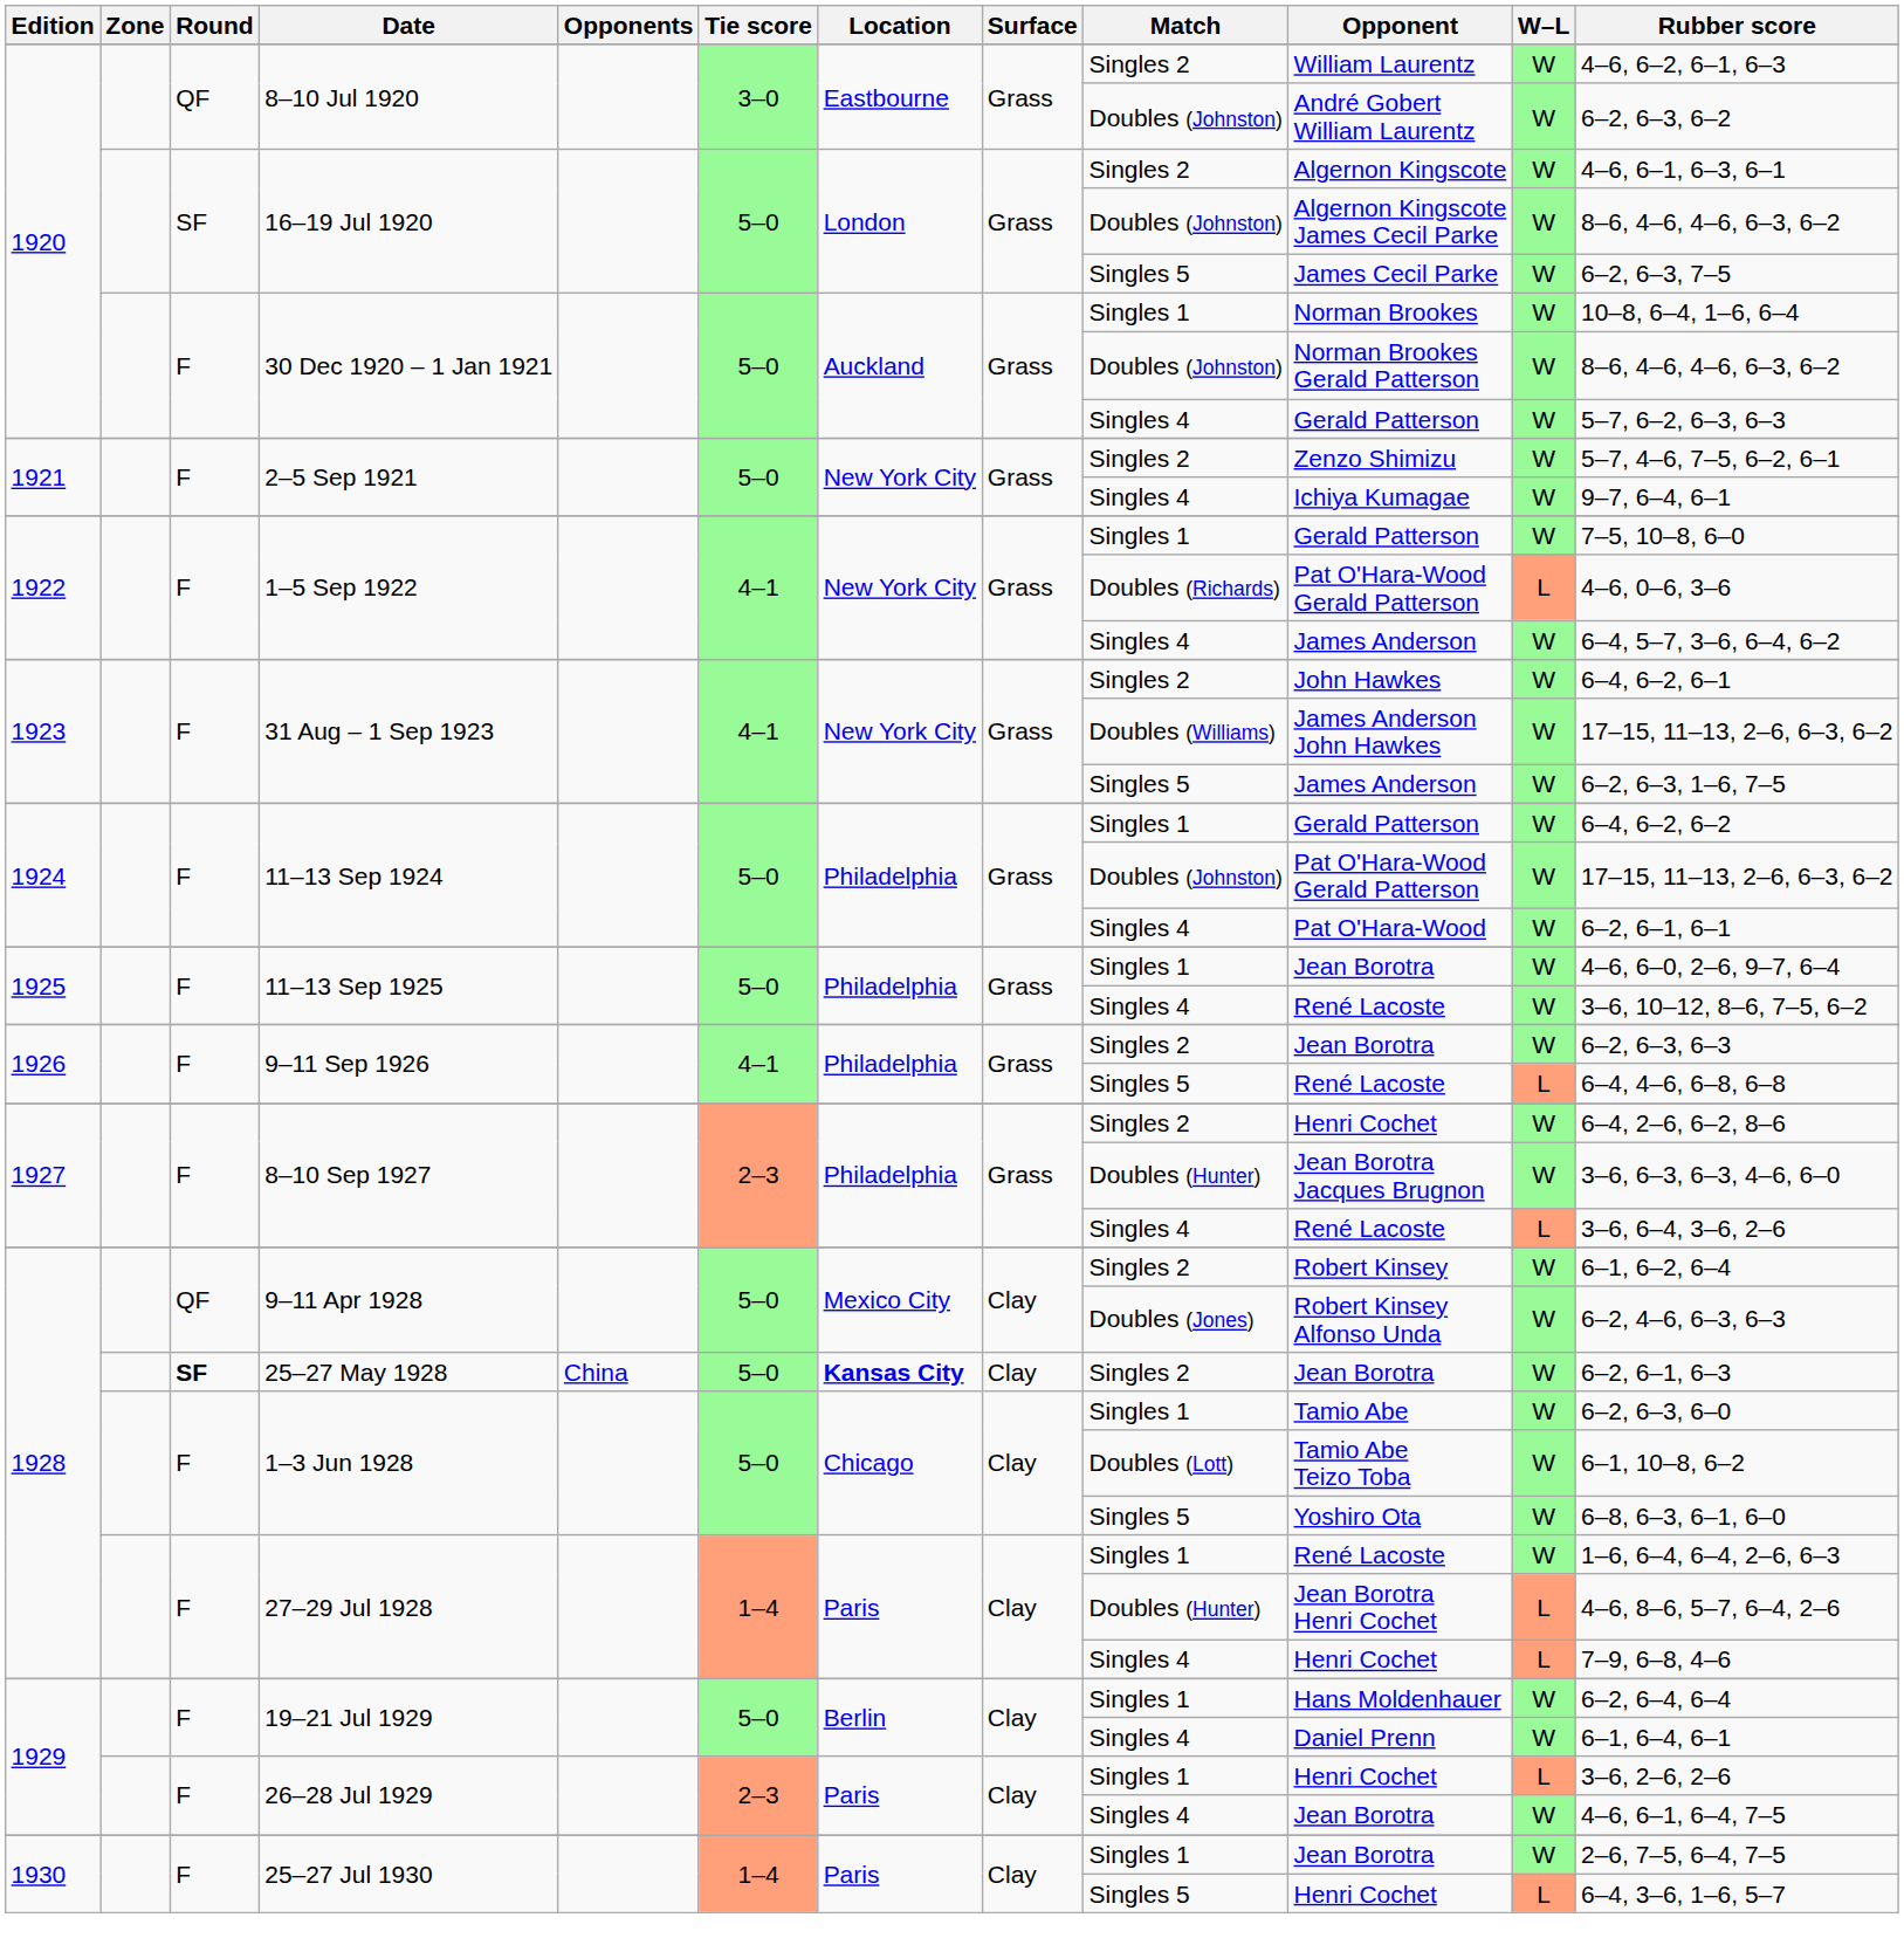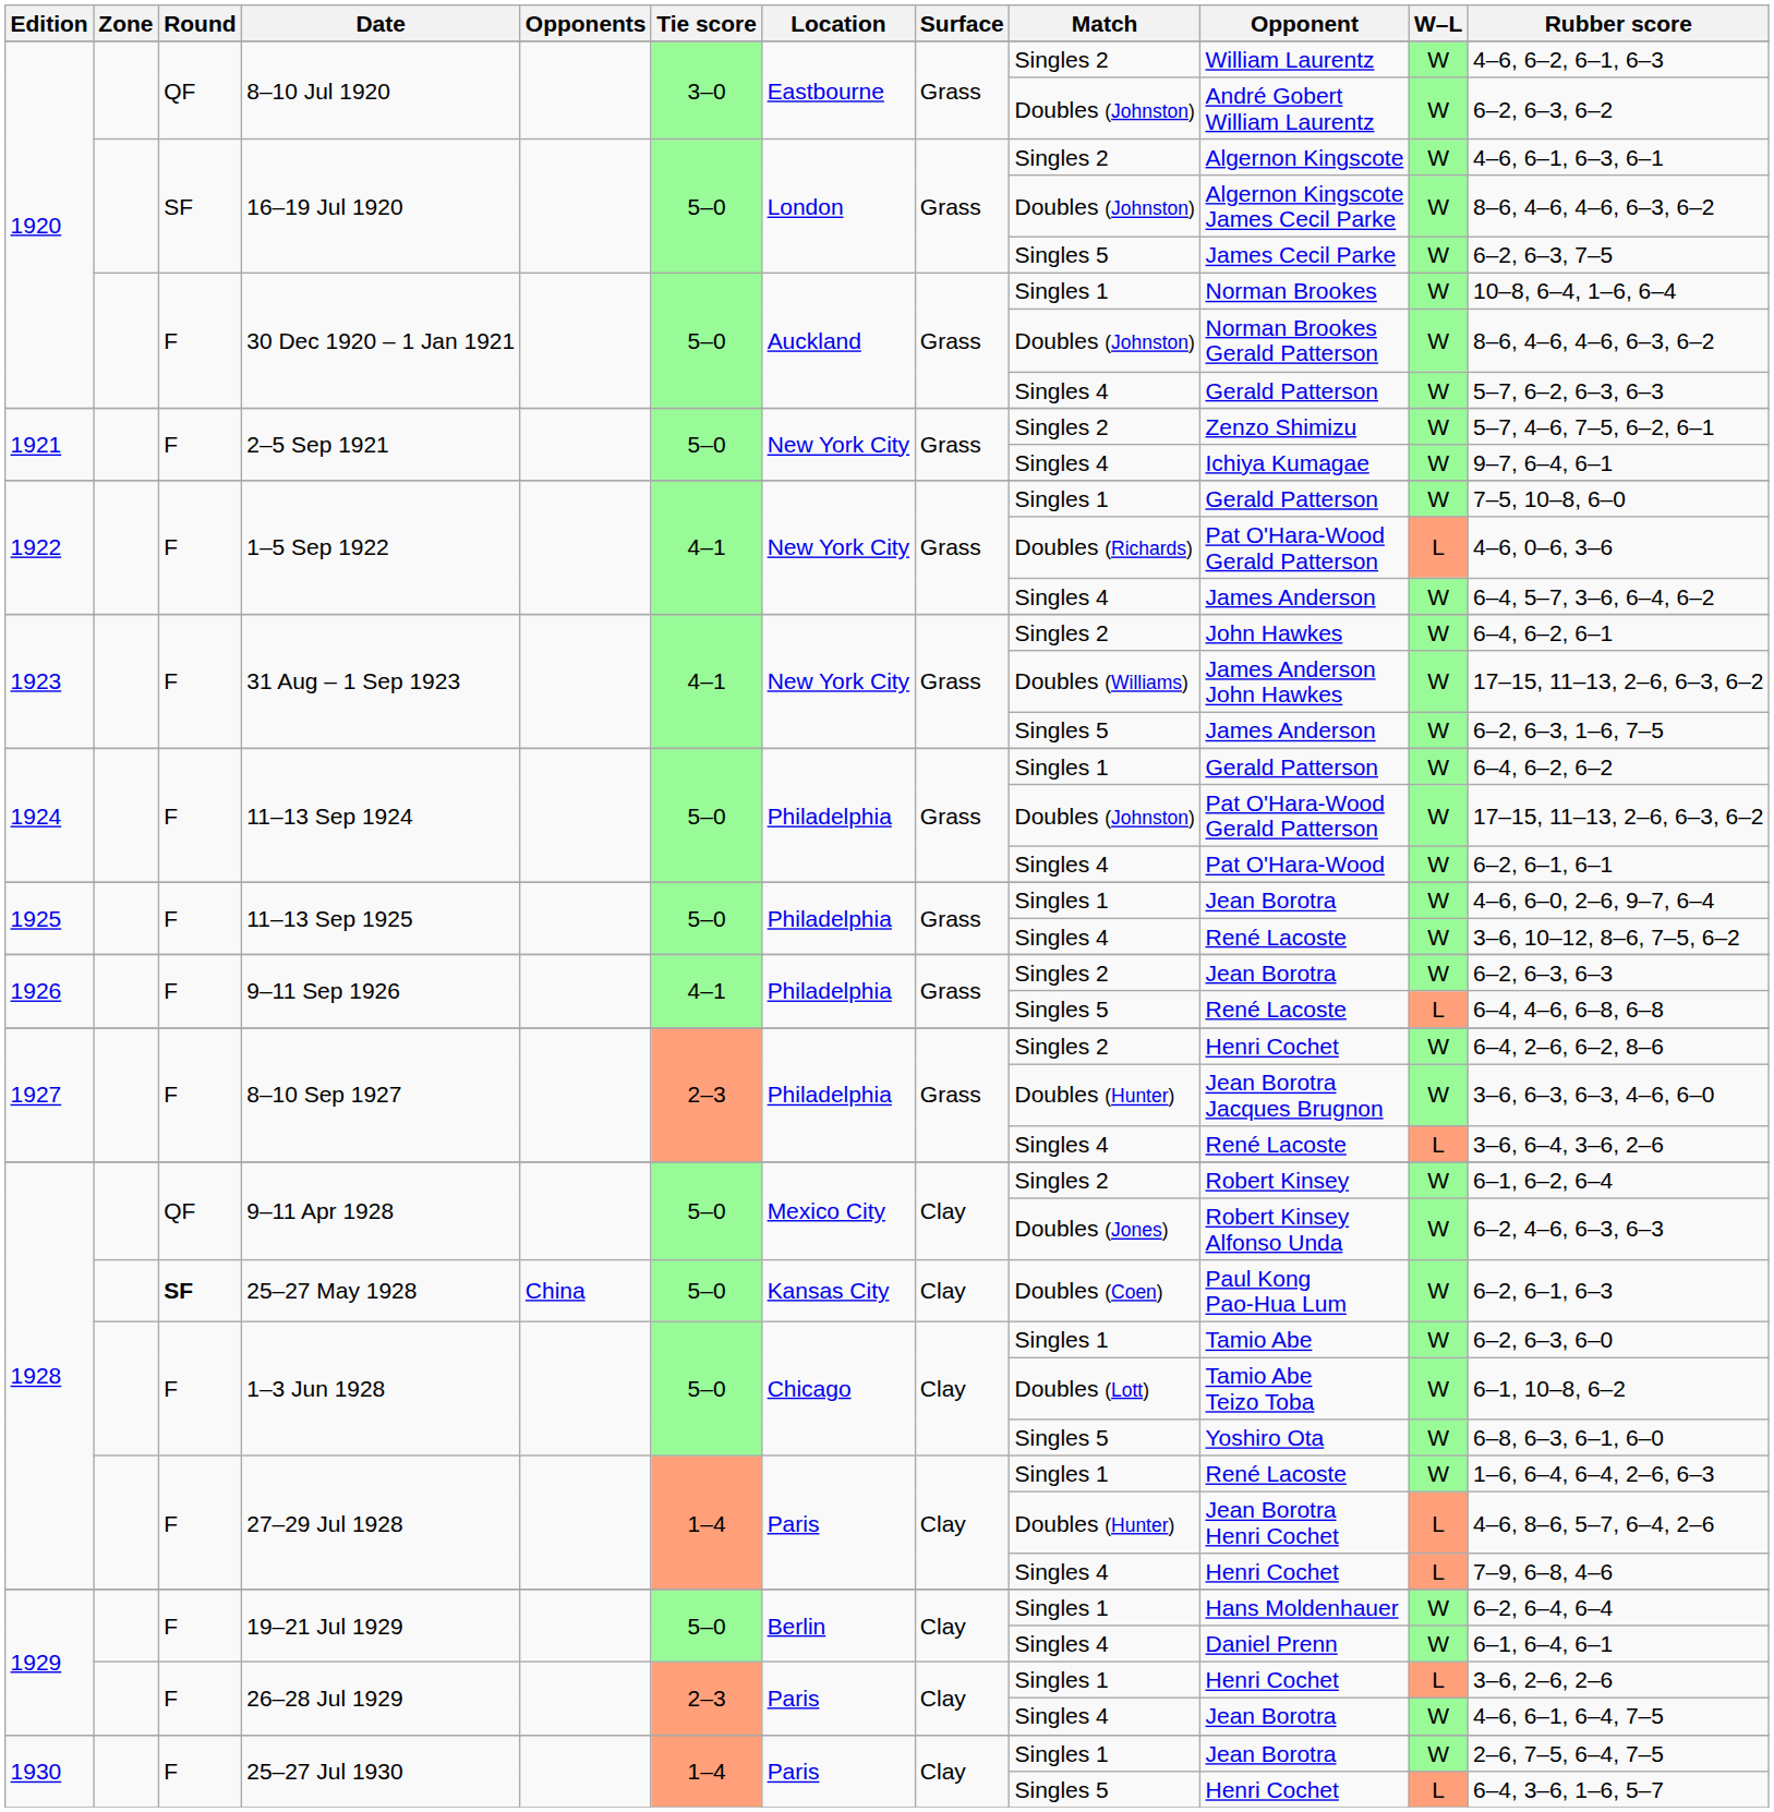 <table class="sortable wikitable mw-collapsible mw-collapsed" style=font-size:95%>
 <tr>
 <th>Edition</th>
 <th>Zone</th>
 <th>Round</th>
 <th>Date</th>
 <th>Opponents</th>
 <th>Tie score</th>
 <th>Location</th>
 <th>Surface</th>
 <th>Match</th>
 <th>Opponent</th>
 <th>W–L</th>
 <th>Rubber score</th>
 </tr>
 <tr>
 </tr>
 <tr style="background:Gainsboro;">
 </tr>
 <tr>
 <td rowspan=8><a href='#'>1920</a></td>
 <td rowspan=2></td>
 <td rowspan=2>QF</td>
 <td rowspan=2>8–10 Jul 1920</td>
 <td rowspan=2></td>
 <td rowspan=2 style="text-align:center; background:#98fb98;">3–0</td>
 <td rowspan=2><a href='#'>Eastbourne</a></td>
 <td rowspan=2>Grass</td>
 <td>Singles 2</td>
 <td><a href='#'>William Laurentz</a></td>
 <td style="text-align:center; background:#98fb98;">W</td>
 <td>4–6, 6–2, 6–1, 6–3</td>
 </tr>
 <tr>
 <td>Doubles <small>(<a href='#'>Johnston</a>)</small></td>
 <td><a href='#'>André Gobert</a> <br> <a href='#'>William Laurentz</a></td>
 <td style="text-align:center; background:#98fb98;">W</td>
 <td>6–2, 6–3, 6–2</td>
 </tr>
 <tr>
 <td rowspan=3></td>
 <td rowspan=3>SF</td>
 <td rowspan=3>16–19 Jul 1920</td>
 <td rowspan=3></td>
 <td rowspan=3 style="text-align:center; background:#98fb98;">5–0</td>
 <td rowspan=3><a href='#'>London</a></td>
 <td rowspan=3>Grass</td>
 <td>Singles 2</td>
 <td><a href='#'>Algernon Kingscote</a></td>
 <td style="text-align:center; background:#98fb98;">W</td>
 <td>4–6, 6–1, 6–3, 6–1</td>
 </tr>
 <tr>
 <td>Doubles <small>(<a href='#'>Johnston</a>)</small></td>
 <td><a href='#'>Algernon Kingscote</a> <br> <a href='#'>James Cecil Parke</a></td>
 <td style="text-align:center; background:#98fb98;">W</td>
 <td>8–6, 4–6, 4–6, 6–3, 6–2</td>
 </tr>
 <tr>
 <td>Singles 5</td>
 <td><a href='#'>James Cecil Parke</a></td>
 <td style="text-align:center; background:#98fb98;">W</td>
 <td>6–2, 6–3, 7–5</td>
 </tr>
 <tr>
 <td rowspan=3></td>
 <td rowspan=3>F</td>
 <td rowspan=3>30 Dec 1920 – 1 Jan 1921</td>
 <td rowspan=3></td>
 <td rowspan=3 style="text-align:center; background:#98fb98;">5–0</td>
 <td rowspan=3><a href='#'>Auckland</a></td>
 <td rowspan=3>Grass</td>
 <td>Singles 1</td>
 <td><a href='#'>Norman Brookes</a></td>
 <td style="text-align:center; background:#98fb98;">W</td>
 <td>10–8, 6–4, 1–6, 6–4</td>
 </tr>
 <tr>
 <td>Doubles <small>(<a href='#'>Johnston</a>)</small></td>
 <td><a href='#'>Norman Brookes</a> <br> <a href='#'>Gerald Patterson</a></td>
 <td style="text-align:center; background:#98fb98;">W</td>
 <td>8–6, 4–6, 4–6, 6–3, 6–2</td>
 </tr>
 <tr>
 <td>Singles 4</td>
 <td><a href='#'>Gerald Patterson</a></td>
 <td style="text-align:center; background:#98fb98;">W</td>
 <td>5–7, 6–2, 6–3, 6–3</td>
 </tr>
 <tr style="background:Gainsboro;">
 </tr>
 <tr>
 <td rowspan=2><a href='#'>1921</a></td>
 <td rowspan=2></td>
 <td rowspan=2>F</td>
 <td rowspan=2>2–5 Sep 1921</td>
 <td rowspan=2></td>
 <td rowspan=2 style="text-align:center; background:#98fb98;">5–0</td>
 <td rowspan=2><a href='#'>New York City</a></td>
 <td rowspan=2>Grass</td>
 <td>Singles 2</td>
 <td><a href='#'>Zenzo Shimizu</a></td>
 <td style="text-align:center; background:#98fb98;">W</td>
 <td>5–7, 4–6, 7–5, 6–2, 6–1</td>
 </tr>
 <tr>
 <td>Singles 4</td>
 <td><a href='#'>Ichiya Kumagae</a></td>
 <td style="text-align:center; background:#98fb98;">W</td>
 <td>9–7, 6–4, 6–1</td>
 </tr>
 <tr style="background:Gainsboro;">
 </tr>
 <tr>
 <td rowspan=3><a href='#'>1922</a></td>
 <td rowspan=3></td>
 <td rowspan=3>F</td>
 <td rowspan=3>1–5 Sep 1922</td>
 <td rowspan=3></td>
 <td rowspan=3 style="text-align:center; background:#98fb98;">4–1</td>
 <td rowspan=3><a href='#'>New York City</a></td>
 <td rowspan=3>Grass</td>
 <td>Singles 1</td>
 <td><a href='#'>Gerald Patterson</a></td>
 <td style="text-align:center; background:#98fb98;">W</td>
 <td>7–5, 10–8, 6–0</td>
 </tr>
 <tr>
 <td>Doubles <small>(<a href='#'>Richards</a>)</small></td>
 <td><a href='#'>Pat O'Hara-Wood</a> <br> <a href='#'>Gerald Patterson</a></td>
 <td style="text-align:center; background:#ffa07a;">L</td>
 <td>4–6, 0–6, 3–6</td>
 </tr>
 <tr>
 <td>Singles 4</td>
 <td><a href='#'>James Anderson</a></td>
 <td style="text-align:center; background:#98fb98;">W</td>
 <td>6–4, 5–7, 3–6, 6–4, 6–2</td>
 </tr>
 <tr style="background:Gainsboro;">
 </tr>
 <tr>
 <td rowspan=3><a href='#'>1923</a></td>
 <td rowspan=3></td>
 <td rowspan=3>F</td>
 <td rowspan=3>31 Aug – 1 Sep 1923</td>
 <td rowspan=3></td>
 <td rowspan=3 style="text-align:center; background:#98fb98;">4–1</td>
 <td rowspan=3><a href='#'>New York City</a></td>
 <td rowspan=3>Grass</td>
 <td>Singles 2</td>
 <td><a href='#'>John Hawkes</a></td>
 <td style="text-align:center; background:#98fb98;">W</td>
 <td>6–4, 6–2, 6–1</td>
 </tr>
 <tr>
 <td>Doubles <small>(<a href='#'>Williams</a>)</small></td>
 <td><a href='#'>James Anderson</a> <br> <a href='#'>John Hawkes</a></td>
 <td style="text-align:center; background:#98fb98;">W</td>
 <td>17–15, 11–13, 2–6, 6–3, 6–2</td>
 </tr>
 <tr>
 <td>Singles 5</td>
 <td><a href='#'>James Anderson</a></td>
 <td style="text-align:center; background:#98fb98;">W</td>
 <td>6–2, 6–3, 1–6, 7–5</td>
 </tr>
 <tr style="background:Gainsboro;">
 </tr>
 <tr>
 <td rowspan=3><a href='#'>1924</a></td>
 <td rowspan=3></td>
 <td rowspan=3>F</td>
 <td rowspan=3>11–13 Sep 1924</td>
 <td rowspan=3></td>
 <td rowspan=3 style="text-align:center; background:#98fb98;">5–0</td>
 <td rowspan=3><a href='#'>Philadelphia</a></td>
 <td rowspan=3>Grass</td>
 <td>Singles 1</td>
 <td><a href='#'>Gerald Patterson</a></td>
 <td style="text-align:center; background:#98fb98;">W</td>
 <td>6–4, 6–2, 6–2</td>
 </tr>
 <tr>
 <td>Doubles <small>(<a href='#'>Johnston</a>)</small></td>
 <td><a href='#'>Pat O'Hara-Wood</a> <br> <a href='#'>Gerald Patterson</a></td>
 <td style="text-align:center; background:#98fb98;">W</td>
 <td>17–15, 11–13, 2–6, 6–3, 6–2</td>
 </tr>
 <tr>
 <td>Singles 4</td>
 <td><a href='#'>Pat O'Hara-Wood</a></td>
 <td style="text-align:center; background:#98fb98;">W</td>
 <td>6–2, 6–1, 6–1</td>
 </tr>
 <tr style="background:Gainsboro;">
 </tr>
 <tr>
 <td rowspan=2><a href='#'>1925</a></td>
 <td rowspan=2></td>
 <td rowspan=2>F</td>
 <td rowspan=2>11–13 Sep 1925</td>
 <td rowspan=2></td>
 <td rowspan=2 style="text-align:center; background:#98fb98;">5–0</td>
 <td rowspan=2><a href='#'>Philadelphia</a></td>
 <td rowspan=2>Grass</td>
 <td>Singles 1</td>
 <td><a href='#'>Jean Borotra</a></td>
 <td style="text-align:center; background:#98fb98;">W</td>
 <td>4–6, 6–0, 2–6, 9–7, 6–4</td>
 </tr>
 <tr>
 <td>Singles 4</td>
 <td><a href='#'>René Lacoste</a></td>
 <td style="text-align:center; background:#98fb98;">W</td>
 <td>3–6, 10–12, 8–6, 7–5, 6–2</td>
 </tr>
 <tr style="background:Gainsboro;">
 </tr>
 <tr>
 <td rowspan=2><a href='#'>1926</a></td>
 <td rowspan=2></td>
 <td rowspan=2>F</td>
 <td rowspan=2>9–11 Sep 1926</td>
 <td rowspan=2></td>
 <td rowspan=2 style="text-align:center; background:#98fb98;">4–1</td>
 <td rowspan=2><a href='#'>Philadelphia</a></td>
 <td rowspan=2>Grass</td>
 <td>Singles 2</td>
 <td><a href='#'>Jean Borotra</a></td>
 <td style="text-align:center; background:#98fb98;">W</td>
 <td>6–2, 6–3, 6–3</td>
 </tr>
 <tr>
 <td>Singles 5</td>
 <td><a href='#'>René Lacoste</a></td>
 <td style="text-align:center; background:#ffa07a;">L</td>
 <td>6–4, 4–6, 6–8, 6–8</td>
 </tr>
 <tr style="background:Gainsboro;">
 </tr>
 <tr>
 <td rowspan=3><a href='#'>1927</a></td>
 <td rowspan=3></td>
 <td rowspan=3>F</td>
 <td rowspan=3>8–10 Sep 1927</td>
 <td rowspan=3></td>
 <td rowspan=3 style="text-align:center; background:#ffa07a;">2–3</td>
 <td rowspan=3><a href='#'>Philadelphia</a></td>
 <td rowspan=3>Grass</td>
 <td>Singles 2</td>
 <td><a href='#'>Henri Cochet</a></td>
 <td style="text-align:center; background:#98fb98;">W</td>
 <td>6–4, 2–6, 6–2, 8–6</td>
 </tr>
 <tr>
 <td>Doubles <small>(<a href='#'>Hunter</a>)</small></td>
 <td><a href='#'>Jean Borotra</a> <br> <a href='#'>Jacques Brugnon</a></td>
 <td style="text-align:center; background:#98fb98;">W</td>
 <td>3–6, 6–3, 6–3, 4–6, 6–0</td>
 </tr>
 <tr>
 <td>Singles 4</td>
 <td><a href='#'>René Lacoste</a></td>
 <td style="text-align:center; background:#ffa07a;">L</td>
 <td>3–6, 6–4, 3–6, 2–6</td>
 </tr>
 <tr style="background:Gainsboro;">
 </tr>
 <tr>
 <td rowspan=9><a href='#'>1928</a></td>
 <td rowspan=2></td>
 <td rowspan=2>QF</td>
 <td rowspan=2>9–11 Apr 1928</td>
 <td rowspan=2></td>
 <td rowspan=2 style="text-align:center; background:#98fb98;">5–0</td>
 <td rowspan=2><a href='#'>Mexico City</a></td>
 <td rowspan=2>Clay</td>
 <td>Singles 2</td>
 <td><a href='#'>Robert Kinsey</a></td>
 <td style="text-align:center; background:#98fb98;">W</td>
 <td>6–1, 6–2, 6–4</td>
 </tr>
 <tr>
 <td>Doubles <small>(<a href='#'>Jones</a>)</small></td>
 <td><a href='#'>Robert Kinsey</a> <br> <a href='#'>Alfonso Unda</a></td>
 <td style="text-align:center; background:#98fb98;">W</td>
 <td>6–2, 4–6, 6–3, 6–3</td>
 </tr>
 <tr>
 <td></td>
 <td><strong>SF</strong></td>
 <td>25–27 May 1928</td>
 <td> <a href='#'>China</a></td>
 <td style="text-align:center; background:#98fb98;">5–0</td>
-<td><strong><a href='#'>Kansas City</a></strong></td>
+<td><a href='#'>Kansas City</a></td>
 <td>Clay</td>
-<td>Singles 2</td>
-<td><a href='#'>Jean Borotra</a></td>
+<td>Doubles <small>(<a href='#'>Coen</a>)</small></td>
+<td><a href='#'>Paul Kong</a> <br> <a href='#'>Pao-Hua Lum</a></td>
 <td style="text-align:center; background:#98fb98;">W</td>
 <td>6–2, 6–1, 6–3</td>
 </tr>
 <tr>
 <td rowspan=3></td>
 <td rowspan=3>F</td>
 <td rowspan=3>1–3 Jun 1928</td>
 <td rowspan=3></td>
 <td rowspan=3 style="text-align:center; background:#98fb98;">5–0</td>
 <td rowspan=3><a href='#'>Chicago</a></td>
 <td rowspan=3>Clay</td>
 <td>Singles 1</td>
 <td><a href='#'>Tamio Abe</a></td>
 <td style="text-align:center; background:#98fb98;">W</td>
 <td>6–2, 6–3, 6–0</td>
 </tr>
 <tr>
 <td>Doubles <small>(<a href='#'>Lott</a>)</small></td>
 <td><a href='#'>Tamio Abe</a> <br> <a href='#'>Teizo Toba</a></td>
 <td style="text-align:center; background:#98fb98;">W</td>
 <td>6–1, 10–8, 6–2</td>
 </tr>
 <tr>
 <td>Singles 5</td>
 <td><a href='#'>Yoshiro Ota</a></td>
 <td style="text-align:center; background:#98fb98;">W</td>
 <td>6–8, 6–3, 6–1, 6–0</td>
 </tr>
 <tr>
 <td rowspan=3></td>
 <td rowspan=3>F</td>
 <td rowspan=3>27–29 Jul 1928</td>
 <td rowspan=3></td>
 <td rowspan=3 style="text-align:center; background:#ffa07a;">1–4</td>
 <td rowspan=3><a href='#'>Paris</a></td>
 <td rowspan=3>Clay</td>
 <td>Singles 1</td>
 <td><a href='#'>René Lacoste</a></td>
 <td style="text-align:center; background:#98fb98;">W</td>
 <td>1–6, 6–4, 6–4, 2–6, 6–3</td>
 </tr>
 <tr>
 <td>Doubles <small>(<a href='#'>Hunter</a>)</small></td>
 <td><a href='#'>Jean Borotra</a> <br> <a href='#'>Henri Cochet</a></td>
 <td style="text-align:center; background:#ffa07a;">L</td>
 <td>4–6, 8–6, 5–7, 6–4, 2–6</td>
 </tr>
 <tr>
 <td>Singles 4</td>
 <td><a href='#'>Henri Cochet</a></td>
 <td style="text-align:center; background:#ffa07a;">L</td>
 <td>7–9, 6–8, 4–6</td>
 </tr>
 <tr style="background:Gainsboro;">
 </tr>
 <tr>
 <td rowspan=4><a href='#'>1929</a></td>
 <td rowspan=2></td>
 <td rowspan=2>F</td>
 <td rowspan=2>19–21 Jul 1929</td>
 <td rowspan=2></td>
 <td rowspan=2 style="text-align:center; background:#98fb98;">5–0</td>
 <td rowspan=2><a href='#'>Berlin</a></td>
 <td rowspan=2>Clay</td>
 <td>Singles 1</td>
 <td><a href='#'>Hans Moldenhauer</a></td>
 <td style="text-align:center; background:#98fb98;">W</td>
 <td>6–2, 6–4, 6–4</td>
 </tr>
 <tr>
 <td>Singles 4</td>
 <td><a href='#'>Daniel Prenn</a></td>
 <td style="text-align:center; background:#98fb98;">W</td>
 <td>6–1, 6–4, 6–1</td>
 </tr>
 <tr>
 <td rowspan=2></td>
 <td rowspan=2>F</td>
 <td rowspan=2>26–28 Jul 1929</td>
 <td rowspan=2></td>
 <td rowspan=2 style="text-align:center; background:#ffa07a;">2–3</td>
 <td rowspan=2><a href='#'>Paris</a></td>
 <td rowspan=2>Clay</td>
 <td>Singles 1</td>
 <td><a href='#'>Henri Cochet</a></td>
 <td style="text-align:center; background:#ffa07a;">L</td>
 <td>3–6, 2–6, 2–6</td>
 </tr>
 <tr>
 <td>Singles 4</td>
 <td><a href='#'>Jean Borotra</a></td>
 <td style="text-align:center; background:#98fb98;">W</td>
 <td>4–6, 6–1, 6–4, 7–5</td>
 </tr>
 <tr style="background:Gainsboro;">
 </tr>
 <tr>
 <td rowspan=2><a href='#'>1930</a></td>
 <td rowspan=2></td>
 <td rowspan=2>F</td>
 <td rowspan=2>25–27 Jul 1930</td>
 <td rowspan=2></td>
 <td rowspan=2 style="text-align:center; background:#ffa07a;">1–4</td>
 <td rowspan=2><a href='#'>Paris</a></td>
 <td rowspan=2>Clay</td>
 <td>Singles 1</td>
 <td><a href='#'>Jean Borotra</a></td>
 <td style="text-align:center; background:#98fb98;">W</td>
 <td>2–6, 7–5, 6–4, 7–5</td>
 </tr>
 <tr>
 <td>Singles 5</td>
 <td><a href='#'>Henri Cochet</a></td>
 <td style="text-align:center; background:#ffa07a;">L</td>
 <td>6–4, 3–6, 1–6, 5–7</td>
 </tr>
 </table>
